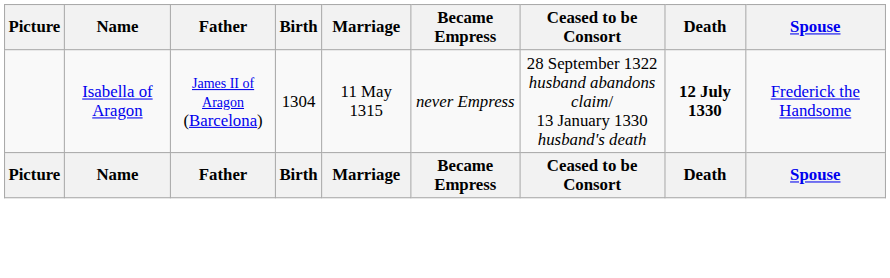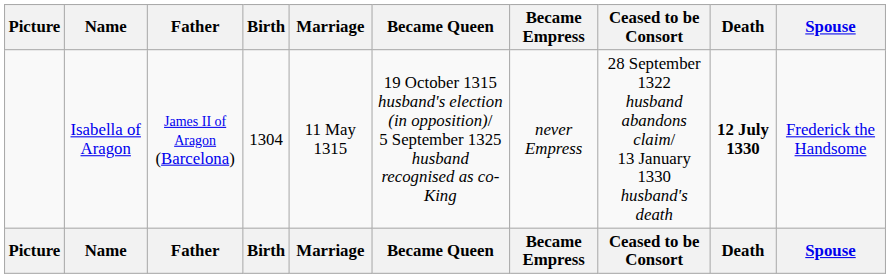 <table width=95% class="wikitable">
 <tr>
 <th>Picture</th>
 <th>Name</th>
 <th>Father</th>
 <th>Birth</th>
 <th>Marriage</th>
+<th>Became Queen</th>
 <th>Became Empress</th>
 <th>Ceased to be Consort</th>
 <th>Death</th>
 <th><a href='#'>Spouse</a></th>
 </tr>
 <tr>
 <td align=center></td>
 <td align=center><a href='#'>Isabella of Aragon</a></td>
 <td align="center"><small><a href='#'>James II of Aragon</a></small><br>(<a href='#'>Barcelona</a>)</td>
 <td align="center">1304</td>
 <td align="center">11 May 1315</td>
+<td align="center">19 October 1315<br><em>husband's election (in opposition)</em>/<br> 5 September 1325<br><em>husband recognised as co-King</em></td>
 <td align="center"><em>never Empress</em></td>
 <td align="center">28 September 1322<br><em>husband abandons claim</em>/<br>13 January 1330<br><em>husband's death</em></td>
 <td align="center"><strong>12 July 1330</strong></td>
 <td align="center"><a href='#'>Frederick the Handsome</a></td>
 </tr>
 <tr>
 <th>Picture</th>
 <th>Name</th>
 <th>Father</th>
 <th>Birth</th>
 <th>Marriage</th>
+<th>Became Queen</th>
 <th>Became Empress</th>
 <th>Ceased to be Consort</th>
 <th>Death</th>
 <th><a href='#'>Spouse</a></th>
 </tr>
 </table>
